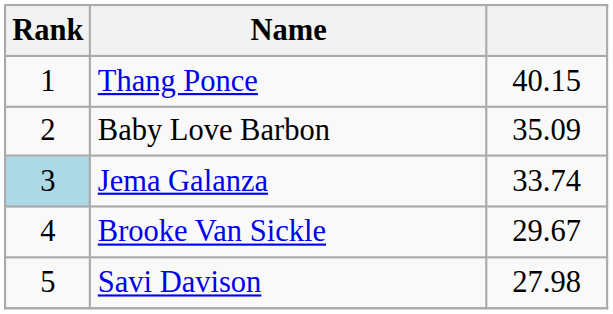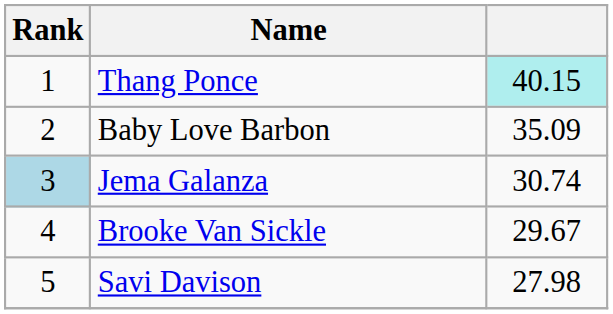 <table class="wikitable" style="font-size:90%">
 <tr>
 <th width=30>Rank</th>
 <th width=180>Name</th>
 <th width=50></th>
 </tr>
 <tr>
 <td style="text-align:center">1</td>
 <td><a href='#'>Thang Ponce</a></td>
-<td style="text-align:center">40.15</td>
+<td style="background: paleturquoise; text-align:center">40.15</td>
 </tr>
 <tr>
 <td style="text-align:center">2</td>
 <td>Baby Love Barbon</td>
 <td style="text-align:center">35.09</td>
 </tr>
 <tr>
 <td style="background: lightblue; text-align:center">3</td>
 <td><a href='#'>Jema Galanza</a></td>
-<td style="text-align:center">33.74</td>
+<td style="text-align:center">30.74</td>
 </tr>
 <tr>
 <td style="text-align:center">4</td>
 <td><a href='#'>Brooke Van Sickle</a></td>
 <td style="text-align:center">29.67</td>
 </tr>
 <tr>
 <td style="text-align:center">5</td>
 <td><a href='#'>Savi Davison</a></td>
 <td style="text-align:center">27.98</td>
 </tr>
 <tr>
 </tr>
 </table>
